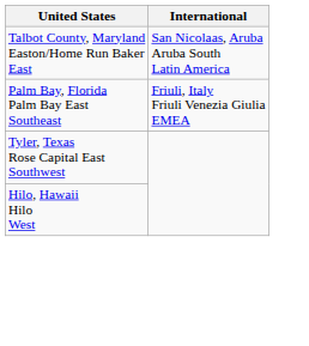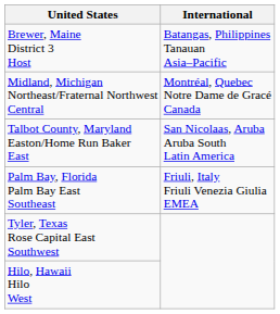 <table class="wikitable">
 <tr>
 <th>United States</th>
 <th>International</th>
+</tr>
+<tr>
+<td> <a href='#'>Brewer</a>, <a href='#'>Maine</a><br>District 3<br><a href='#'>Host</a></td>
+<td> <a href='#'>Batangas</a>, <a href='#'>Philippines</a><br>Tanauan<br><a href='#'>Asia–Pacific</a></td>
+</tr>
+<tr>
+<td> <a href='#'>Midland</a>, <a href='#'>Michigan</a><br>Northeast/Fraternal Northwest<br><a href='#'>Central</a></td>
+<td> <a href='#'>Montréal</a>, <a href='#'>Quebec</a><br>Notre Dame de Gracé<br><a href='#'>Canada</a></td>
 </tr>
 <tr>
 <td> <a href='#'>Talbot County</a>, <a href='#'>Maryland</a><br>Easton/Home Run Baker<br><a href='#'>East</a></td>
 <td> <a href='#'>San Nicolaas</a>, <a href='#'>Aruba</a><br>Aruba South<br><a href='#'>Latin America</a></td>
 </tr>
 <tr>
 <td> <a href='#'>Palm Bay</a>, <a href='#'>Florida</a><br>Palm Bay East<br><a href='#'>Southeast</a></td>
 <td> <a href='#'>Friuli</a>, <a href='#'>Italy</a><br>Friuli Venezia Giulia<br><a href='#'>EMEA</a></td>
 </tr>
 <tr>
 <td> <a href='#'>Tyler</a>, <a href='#'>Texas</a><br>Rose Capital East<br><a href='#'>Southwest</a></td>
 <td rowspan=2></td>
 </tr>
 <tr>
 <td> <a href='#'>Hilo</a>, <a href='#'>Hawaii</a><br>Hilo<br><a href='#'>West</a></td>
 </tr>
 </table>
